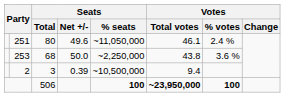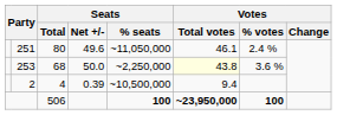 <table class="wikitable sortable" style="text-align:right; font-size:95%;">
 <tr>
 <th colspan="2" rowspan="2">Party</th>
 <th colspan="3">Seats</th>
 <th colspan="3">Votes</th>
 </tr>
 <tr>
 <th>Total</th>
 <th>Net +/-</th>
 <th>% seats</th>
 <th>Total votes</th>
 <th>% votes</th>
 <th>Change</th>
 </tr>
 <tr>
 <td></td>
 <td align="right">251</td>
 <td align="right">80</td>
 <td align="right">49.6</td>
 <td align="right">~11,050,000</td>
 <td align="right">46.1</td>
 <td style="text-align:center"> 2.4 %</td>
 </tr>
 <tr>
 <td></td>
 <td align="right">253</td>
 <td align="right">68</td>
 <td align="right">50.0</td>
 <td align="right">~2,250,000</td>
-<td align="right">43.8</td>
+<td align="right" style="background: lightyellow;">43.8</td>
 <td> 3.6 %</td>
 </tr>
 <tr>
 <td></td>
 <td align="right">2</td>
-<td align="right">3</td>
+<td align="right">4</td>
 <td align="right">0.39</td>
 <td align="right">~10,500,000</td>
 <td align="right">9.4</td>
 <td></td>
 </tr>
 <tr>
 <td colspan="2" style="text-align:right"></td>
 <td align="right">506</td>
 <td></td>
 <td align="right"><strong>100</strong></td>
 <td align="right"><strong>~23,950,000</strong></td>
 <td align="right"><strong>100</strong></td>
 <td></td>
 </tr>
 </table>
